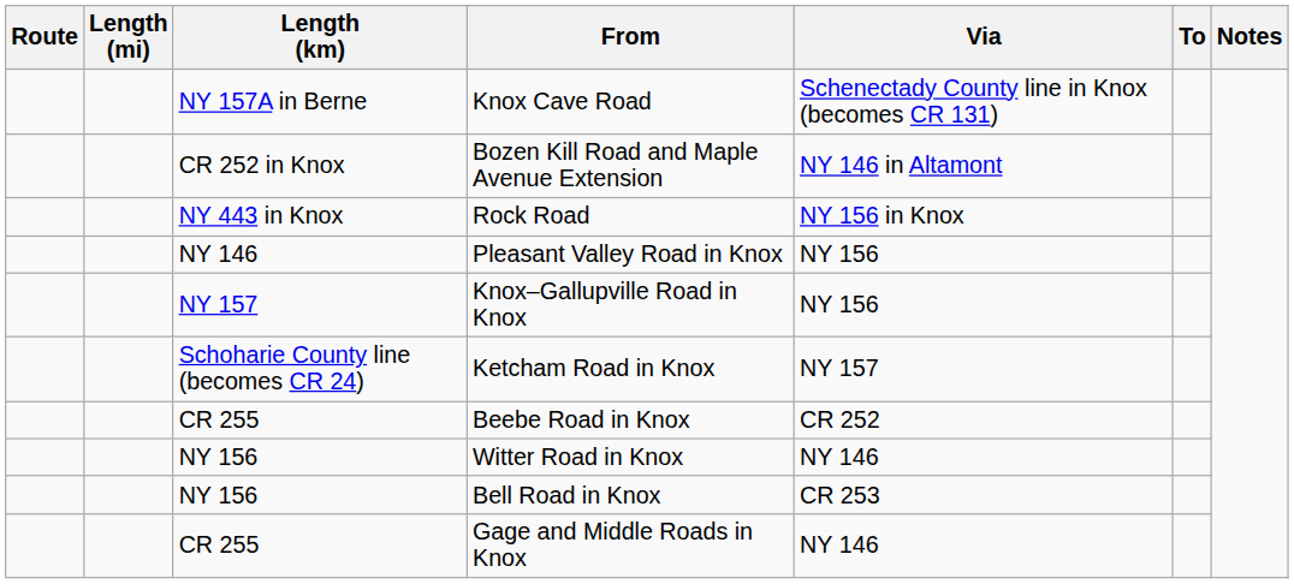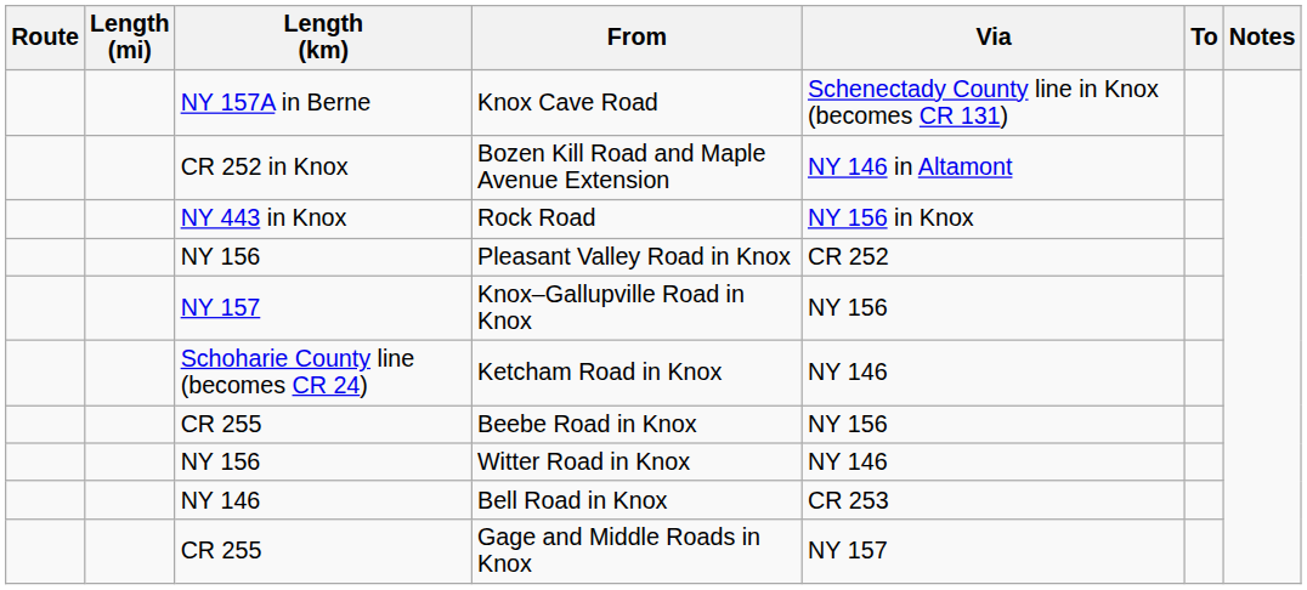 <table class="wikitable sortable">
 <tr>
 <th>Route</th>
 <th>Length<br>(mi)</th>
 <th>Length<br>(km)</th>
 <th class="unsortable">From</th>
 <th class="unsortable">Via</th>
 <th class="unsortable">To</th>
 <th class="unsortable">Notes</th>
 </tr>
 <tr>
 <td id="252"></td>
 <td></td>
 <td><a href='#'>NY&nbsp;157A</a> in Berne</td>
 <td>Knox Cave Road</td>
 <td><a href='#'>Schenectady County</a> line in Knox (becomes <a href='#'>CR 131</a>)</td>
 <td></td>
 </tr>
 <tr>
 <td id="253"></td>
 <td></td>
 <td>CR 252 in Knox</td>
 <td>Bozen Kill Road and Maple Avenue Extension</td>
 <td><a href='#'>NY&nbsp;146</a> in <a href='#'>Altamont</a></td>
 <td></td>
 </tr>
 <tr>
 <td id="254-1"></td>
 <td></td>
 <td><a href='#'>NY&nbsp;443</a> in Knox</td>
 <td>Rock Road</td>
 <td><a href='#'>NY&nbsp;156</a> in Knox</td>
 <td></td>
 </tr>
 <tr>
 <td id="254-2"></td>
 <td></td>
-<td>NY 146</td>
+<td>NY 156</td>
 <td>Pleasant Valley Road in Knox</td>
-<td>NY 156</td>
+<td>CR 252</td>
 <td></td>
 </tr>
 <tr>
 <td id="255"></td>
 <td></td>
 <td><a href='#'>NY&nbsp;157</a></td>
 <td>Knox–Gallupville Road in Knox</td>
 <td>NY 156</td>
 <td></td>
 </tr>
 <tr>
 <td id="256"></td>
 <td></td>
 <td><a href='#'>Schoharie County</a> line (becomes <a href='#'>CR 24</a>)</td>
 <td>Ketcham Road in Knox</td>
-<td>NY 157</td>
+<td>NY 146</td>
 <td></td>
 </tr>
 <tr>
 <td id="259"></td>
 <td></td>
 <td>CR 255</td>
 <td>Beebe Road in Knox</td>
-<td>CR 252</td>
+<td>NY 156</td>
 <td></td>
 </tr>
 <tr>
 <td id="260"></td>
 <td></td>
 <td>NY 156</td>
 <td>Witter Road in Knox</td>
 <td>NY 146</td>
 <td></td>
 </tr>
 <tr>
 <td id="261"></td>
 <td></td>
-<td>NY 156</td>
+<td>NY 146</td>
 <td>Bell Road in Knox</td>
 <td>CR 253</td>
 <td></td>
 </tr>
 <tr>
 <td id="262"></td>
 <td></td>
 <td>CR 255</td>
 <td>Gage and Middle Roads in Knox</td>
-<td>NY 146</td>
+<td>NY 157</td>
 <td></td>
 </tr>
 </table>
